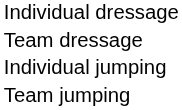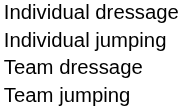 <table>
 <tr style="vertical-align:top">
 <td>Individual dressage<br></td>
+<td> </td>
+<td> </td>
+<td></td>
+</tr>
+<tr style="vertical-align:top">
+<td>Individual jumping<br></td>
 <td> </td>
 <td> </td>
 <td></td>
 </tr>
 <tr style="vertical-align:top">
 <td>Team dressage<br></td>
 <td>  </td>
 <td> </td>
 <td> </td>
 </tr>
 <tr style="vertical-align:top">
-<td>Individual jumping<br></td>
-<td> </td>
-<td> </td>
-<td></td>
-</tr>
-<tr style="vertical-align:top">
 <td>Team jumping<br></td>
 <td> </td>
 <td>  </td>
 <td> </td>
 </tr>
 </table>
